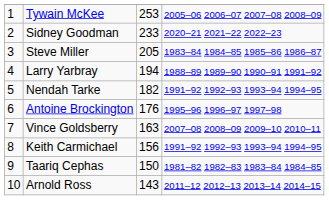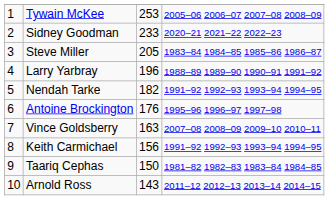 <table class="wikitable">
 <tr>
 </tr>
 <tr>
 <td>1</td>
 <td><a href='#'>Tywain McKee</a></td>
 <td>253</td>
 <td style="font-size:80%;"><a href='#'>2005–06</a> <a href='#'>2006–07</a> <a href='#'>2007–08</a> <a href='#'>2008–09</a></td>
 </tr>
 <tr>
 <td>2</td>
 <td>Sidney Goodman</td>
 <td>233</td>
 <td style="font-size:80%;"><a href='#'>2020–21</a> <a href='#'>2021–22</a> <a href='#'>2022–23</a></td>
 </tr>
 <tr>
 <td>3</td>
 <td>Steve Miller</td>
 <td>205</td>
 <td style="font-size:80%;"><a href='#'>1983–84</a> <a href='#'>1984–85</a> <a href='#'>1985–86</a> <a href='#'>1986–87</a></td>
 </tr>
 <tr>
 <td>4</td>
 <td>Larry Yarbray</td>
-<td>194</td>
+<td>196</td>
 <td style="font-size:80%;"><a href='#'>1988–89</a> <a href='#'>1989–90</a> <a href='#'>1990–91</a> <a href='#'>1991–92</a></td>
 </tr>
 <tr>
 <td>5</td>
 <td>Nendah Tarke</td>
 <td>182</td>
 <td style="font-size:80%;"><a href='#'>1991–92</a> <a href='#'>1992–93</a> <a href='#'>1993–94</a> <a href='#'>1994–95</a></td>
 </tr>
 <tr>
 <td>6</td>
 <td><a href='#'>Antoine Brockington</a></td>
 <td>176</td>
 <td style="font-size:80%;"><a href='#'>1995–96</a> <a href='#'>1996–97</a> <a href='#'>1997–98</a></td>
 </tr>
 <tr>
 <td>7</td>
 <td>Vince Goldsberry</td>
 <td>163</td>
 <td style="font-size:80%;"><a href='#'>2007–08</a> <a href='#'>2008–09</a> <a href='#'>2009–10</a> <a href='#'>2010–11</a></td>
 </tr>
 <tr>
 <td>8</td>
 <td>Keith Carmichael</td>
 <td>156</td>
 <td style="font-size:80%;"><a href='#'>1991–92</a> <a href='#'>1992–93</a> <a href='#'>1993–94</a> <a href='#'>1994–95</a></td>
 </tr>
 <tr>
 <td>9</td>
 <td>Taariq Cephas</td>
 <td>150</td>
 <td style="font-size:80%;"><a href='#'>1981–82</a> <a href='#'>1982–83</a> <a href='#'>1983–84</a> <a href='#'>1984–85</a></td>
 </tr>
 <tr>
 <td>10</td>
 <td>Arnold Ross</td>
 <td>143</td>
 <td style="font-size:80%;"><a href='#'>2011–12</a> <a href='#'>2012–13</a> <a href='#'>2013–14</a> <a href='#'>2014–15</a></td>
 </tr>
 </table>
